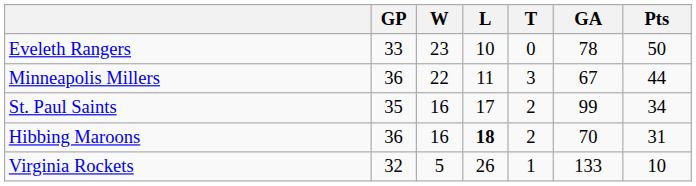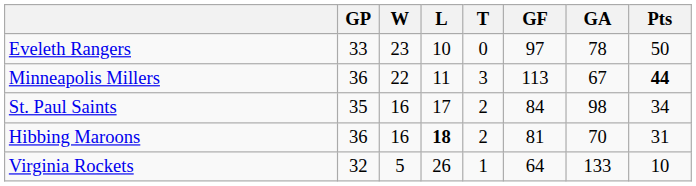 <table class="wikitable">
 <tr>
 <th width="40%"></th>
 <th width="5%">GP</th>
 <th width="5%">W</th>
 <th width="5%">L</th>
 <th width="5%">T</th>
+<th width="7.5%">GF</th>
 <th width="7.5%">GA</th>
 <th width="7.5%">Pts</th>
 </tr>
 <tr align="center">
 <td align="left"><a href='#'>Eveleth Rangers</a></td>
 <td>33</td>
 <td>23</td>
 <td>10</td>
 <td>0</td>
+<td>97</td>
 <td>78</td>
 <td>50</td>
 </tr>
 <tr align="center">
 <td align="left"><a href='#'>Minneapolis Millers</a></td>
 <td>36</td>
 <td>22</td>
 <td>11</td>
 <td>3</td>
+<td>113</td>
 <td>67</td>
-<td>44</td>
+<td><strong>44</strong></td>
 </tr>
 <tr align="center">
 <td align="left"><a href='#'>St. Paul Saints</a></td>
 <td>35</td>
 <td>16</td>
 <td>17</td>
 <td>2</td>
-<td>99</td>
+<td>84</td>
+<td>98</td>
 <td>34</td>
 </tr>
 <tr align="center">
 <td align="left"><a href='#'>Hibbing Maroons</a></td>
 <td>36</td>
 <td>16</td>
 <td><strong>18</strong></td>
 <td>2</td>
+<td>81</td>
 <td>70</td>
 <td>31</td>
 </tr>
 <tr align="center">
 <td align="left"><a href='#'>Virginia Rockets</a></td>
 <td>32</td>
 <td>5</td>
 <td>26</td>
 <td>1</td>
+<td>64</td>
 <td>133</td>
 <td>10</td>
 </tr>
 </table>
